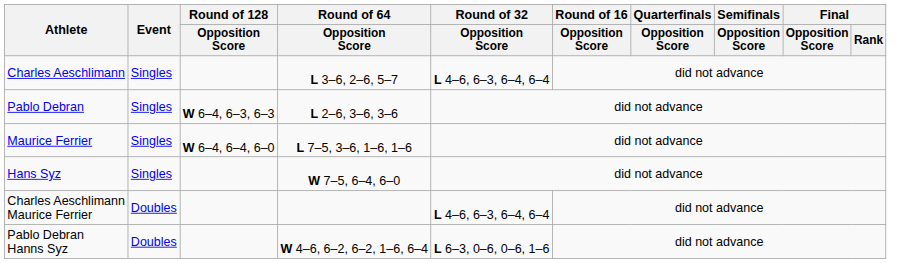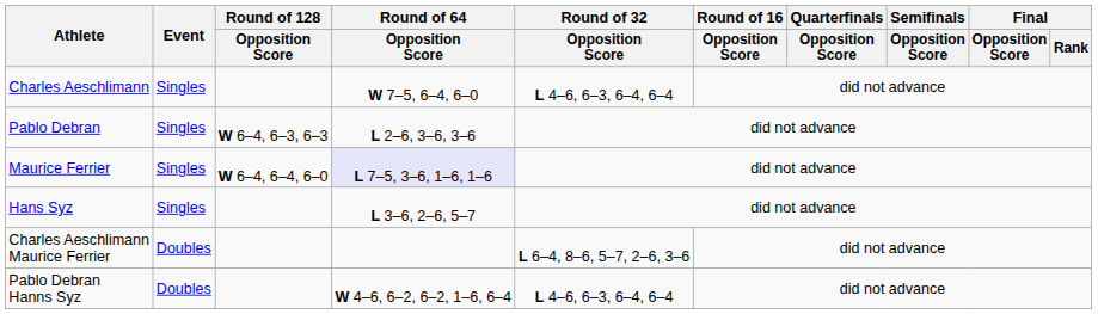 <table class=wikitable style="font-size:90%">
 <tr>
 <th rowspan=2>Athlete</th>
 <th rowspan=2>Event</th>
 <th>Round of 128</th>
 <th>Round of 64</th>
 <th>Round of 32</th>
 <th>Round of 16</th>
 <th>Quarterfinals</th>
 <th>Semifinals</th>
 <th colspan=2>Final</th>
 </tr>
 <tr style="font-size:95%">
 <th>Opposition<br>Score</th>
 <th>Opposition<br>Score</th>
 <th>Opposition<br>Score</th>
 <th>Opposition<br>Score</th>
 <th>Opposition<br>Score</th>
 <th>Opposition<br>Score</th>
 <th>Opposition<br>Score</th>
 <th>Rank</th>
 </tr>
 <tr align=center>
 <td align=left><a href='#'>Charles Aeschlimann</a></td>
 <td align=left><a href='#'>Singles</a></td>
 <td></td>
-<td><br> <strong>L</strong> 3–6, 2–6, 5–7</td>
+<td><br> <strong>W</strong> 7–5, 6–4, 6–0</td>
 <td> <br> <strong>L</strong> 4–6, 6–3, 6–4, 6–4</td>
 <td colspan=5>did not advance</td>
 </tr>
 <tr align=center>
 <td align=left><a href='#'>Pablo Debran</a></td>
 <td align=left><a href='#'>Singles</a></td>
 <td><br> <strong>W</strong> 6–4, 6–3, 6–3</td>
 <td><br> <strong>L</strong> 2–6, 3–6, 3–6</td>
 <td colspan=6>did not advance</td>
 </tr>
 <tr align=center>
 <td align=left><a href='#'>Maurice Ferrier</a></td>
 <td align=left><a href='#'>Singles</a></td>
 <td><br> <strong>W</strong> 6–4, 6–4, 6–0</td>
-<td><br> <strong>L</strong> 7–5, 3–6, 1–6, 1–6</td>
+<td style="background: lavender;"><br> <strong>L</strong> 7–5, 3–6, 1–6, 1–6</td>
 <td colspan=6>did not advance</td>
 </tr>
 <tr align=center>
 <td align=left><a href='#'>Hans Syz</a></td>
 <td align=left><a href='#'>Singles</a></td>
 <td></td>
-<td><br> <strong>W</strong> 7–5, 6–4, 6–0</td>
+<td><br> <strong>L</strong> 3–6, 2–6, 5–7</td>
 <td colspan=6>did not advance</td>
 </tr>
 <tr align=center>
 <td align=left>Charles Aeschlimann <br> Maurice Ferrier</td>
 <td align=left><a href='#'>Doubles</a></td>
 <td></td>
 <td></td>
-<td> <br> <strong>L</strong> 4–6, 6–3, 6–4, 6–4</td>
+<td><br> <strong>L</strong> 6–4, 8–6, 5–7, 2–6, 3–6</td>
 <td colspan=5>did not advance</td>
 </tr>
 <tr align=center>
 <td align=left>Pablo Debran <br> Hanns Syz</td>
 <td align=left><a href='#'>Doubles</a></td>
 <td></td>
 <td> <br> <strong>W</strong> 4–6, 6–2, 6–2, 1–6, 6–4</td>
-<td> <br> <strong>L</strong> 6–3, 0–6, 0–6, 1–6</td>
+<td> <br> <strong>L</strong> 4–6, 6–3, 6–4, 6–4</td>
 <td colspan=5>did not advance</td>
 </tr>
 </table>
